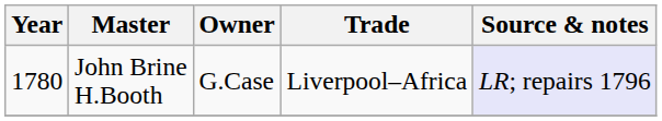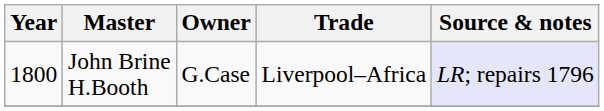 <table class=" wikitable">
 <tr>
 <th>Year</th>
 <th>Master</th>
 <th>Owner</th>
 <th>Trade</th>
 <th>Source & notes</th>
 </tr>
 <tr>
-<td>1780</td>
+<td>1800</td>
 <td>John Brine<br>H.Booth</td>
 <td>G.Case</td>
 <td>Liverpool–Africa</td>
 <td style="background: lavender;"><em>LR</em>; repairs 1796</td>
 </tr>
 <tr>
 </tr>
 </table>
